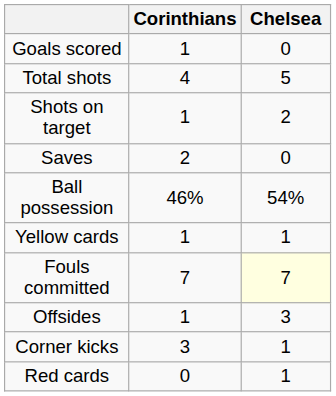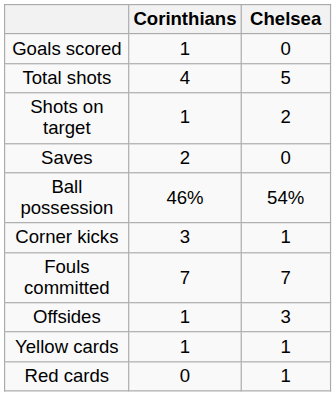 <table class="wikitable plainrowheaders" style="text-align:center">
 <tr>
 <th width=100></th>
 <th width=70>Corinthians</th>
 <th width=70>Chelsea</th>
 </tr>
 <tr>
 <td>Goals scored</td>
 <td>1</td>
 <td>0</td>
 </tr>
 <tr>
 <td>Total shots</td>
 <td>4</td>
 <td>5</td>
 </tr>
 <tr>
 <td>Shots on target</td>
 <td>1</td>
 <td>2</td>
 </tr>
 <tr>
 <td>Saves</td>
 <td>2</td>
 <td>0</td>
 </tr>
 <tr>
 <td>Ball possession</td>
 <td>46%</td>
 <td>54%</td>
 </tr>
 <tr>
-<td>Yellow cards</td>
-<td>1</td>
+<td>Corner kicks</td>
+<td>3</td>
 <td>1</td>
 </tr>
 <tr>
 <td>Fouls committed</td>
 <td>7</td>
-<td style="background: lightyellow;">7</td>
+<td>7</td>
 </tr>
 <tr>
 <td>Offsides</td>
 <td>1</td>
 <td>3</td>
 </tr>
 <tr>
-<td>Corner kicks</td>
-<td>3</td>
+<td>Yellow cards</td>
+<td>1</td>
 <td>1</td>
 </tr>
 <tr>
 <td>Red cards</td>
 <td>0</td>
 <td>1</td>
 </tr>
 </table>
